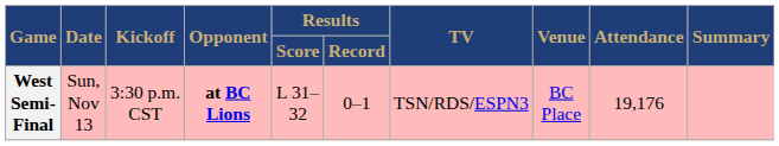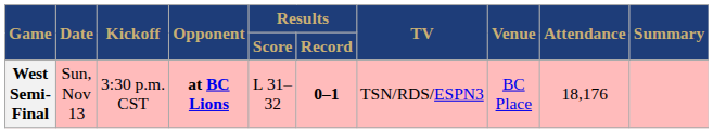 <table class="wikitable" style="font-size: 95%;">
 <tr>
 <th style="background:#1E3D79;color:#C9AF74;" rowspan=2>Game</th>
 <th style="background:#1E3D79;color:#C9AF74;" rowspan=2>Date</th>
 <th style="background:#1E3D79;color:#C9AF74;" rowspan=2>Kickoff</th>
 <th style="background:#1E3D79;color:#C9AF74;" rowspan=2>Opponent</th>
 <th style="background:#1E3D79;color:#C9AF74;" colspan=2>Results</th>
 <th style="background:#1E3D79;color:#C9AF74;" rowspan=2>TV</th>
 <th style="background:#1E3D79;color:#C9AF74;" rowspan=2>Venue</th>
 <th style="background:#1E3D79;color:#C9AF74;" rowspan=2>Attendance</th>
 <th style="background:#1E3D79;color:#C9AF74;" rowspan=2>Summary</th>
 </tr>
 <tr>
 <th style="background:#1E3D79;color:#C9AF74;">Score</th>
 <th style="background:#1E3D79;color:#C9AF74;">Record</th>
 </tr>
 <tr align="center" bgcolor="#ffbbbb">
 <th align="center"><strong>West Semi-Final</strong></th>
 <td align="center">Sun, Nov 13</td>
 <td align="center">3:30 p.m. CST</td>
 <td align="center"><strong>at <a href='#'>BC Lions</a></strong></td>
 <td align="center">L 31–32</td>
-<td align="center">0–1</td>
+<td align="center"><strong>0–1</strong></td>
 <td align="center">TSN/RDS/<a href='#'>ESPN3</a></td>
 <td align="center"><a href='#'>BC Place</a></td>
-<td align="center">19,176</td>
+<td align="center">18,176</td>
 <td align="center"></td>
 </tr>
 </table>
